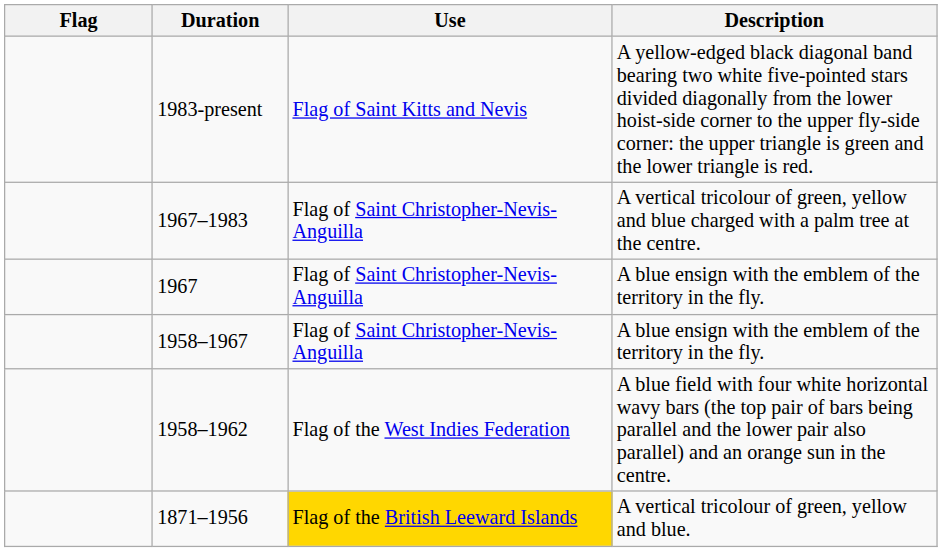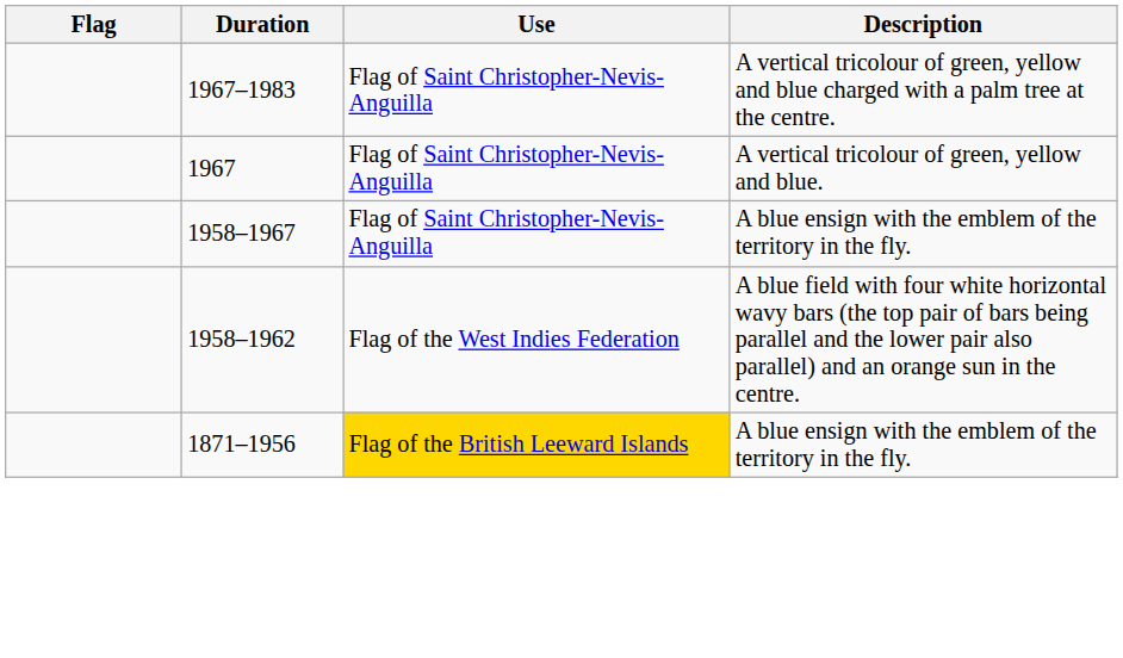 <table class="wikitable">
 <tr>
 <th width="110">Flag</th>
 <th width="100">Duration</th>
 <th width="250">Use</th>
 <th width="250">Description</th>
-</tr>
-<tr>
-<td></td>
-<td>1983-present</td>
-<td><a href='#'>Flag of Saint Kitts and Nevis</a></td>
-<td>A yellow-edged black diagonal band bearing two white five-pointed stars divided diagonally from the lower hoist-side corner to the upper fly-side corner: the upper triangle is green and the lower triangle is red.</td>
 </tr>
 <tr>
 <td></td>
 <td>1967–1983</td>
 <td>Flag of <a href='#'>Saint Christopher-Nevis-Anguilla</a></td>
 <td>A vertical tricolour of green, yellow and blue charged with a palm tree at the centre.</td>
 </tr>
 <tr>
 <td></td>
 <td>1967</td>
 <td>Flag of <a href='#'>Saint Christopher-Nevis-Anguilla</a></td>
-<td>A blue ensign with the emblem of the territory in the fly.</td>
+<td>A vertical tricolour of green, yellow and blue.</td>
 </tr>
 <tr>
 <td></td>
 <td>1958–1967</td>
 <td>Flag of <a href='#'>Saint Christopher-Nevis-Anguilla</a></td>
 <td>A blue ensign with the emblem of the territory in the fly.</td>
 </tr>
 <tr>
 <td></td>
 <td>1958–1962</td>
 <td>Flag of the <a href='#'>West Indies Federation</a></td>
 <td>A blue field with four white horizontal wavy bars (the top pair of bars being parallel and the lower pair also parallel) and an orange sun in the centre.</td>
 </tr>
 <tr>
 <td></td>
 <td>1871–1956</td>
 <td style="background: gold;">Flag of the <a href='#'>British Leeward Islands</a></td>
-<td>A vertical tricolour of green, yellow and blue.</td>
+<td>A blue ensign with the emblem of the territory in the fly.</td>
 </tr>
 </table>
